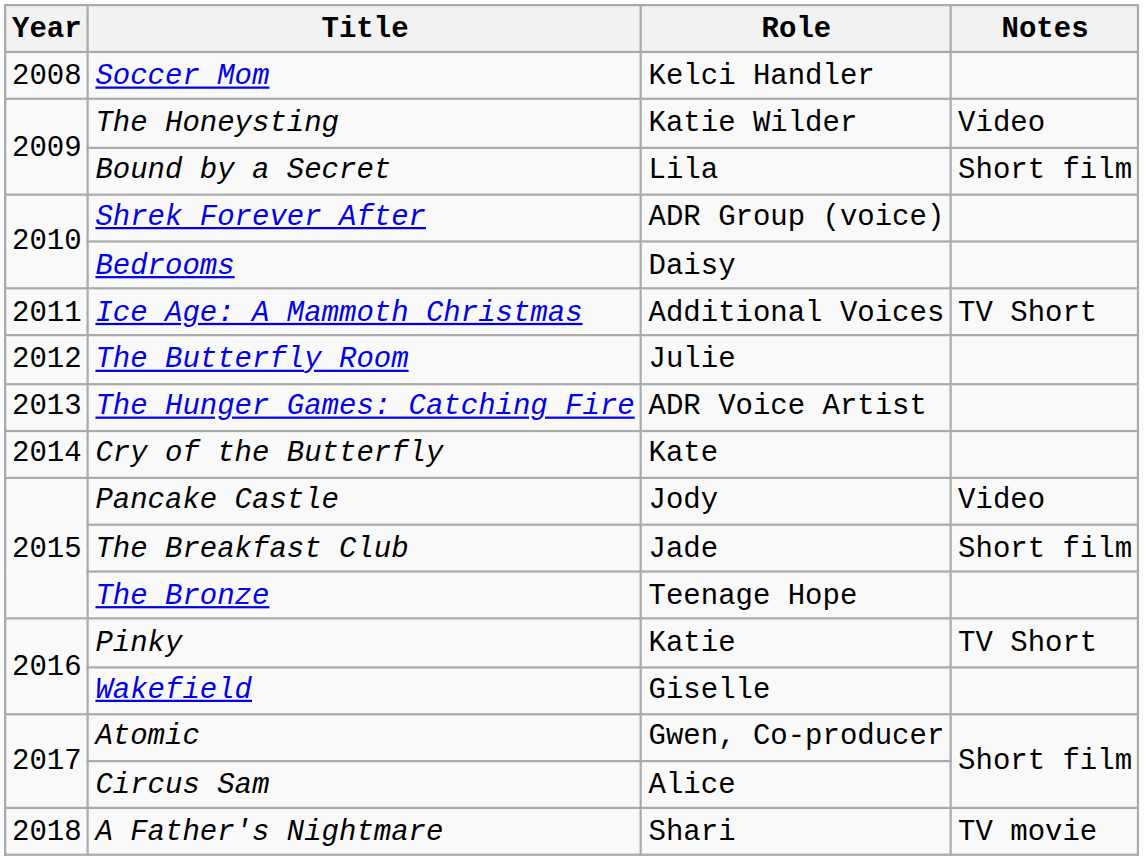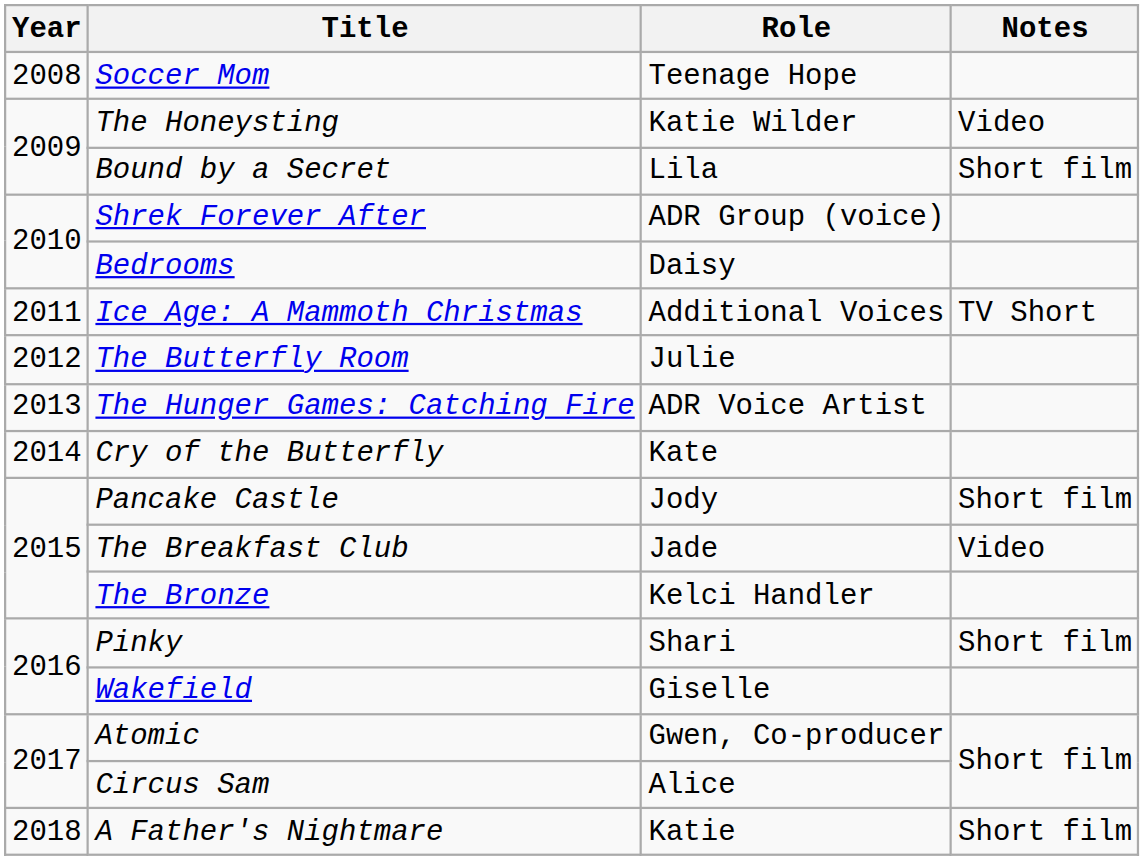 <table class="wikitable">
 <tr>
 <th>Year</th>
 <th>Title</th>
 <th>Role</th>
 <th>Notes</th>
 </tr>
 <tr>
 <td>2008</td>
 <td><em><a href='#'>Soccer Mom</a></em></td>
-<td>Kelci Handler</td>
+<td>Teenage Hope</td>
 <td></td>
 </tr>
 <tr>
 <td rowspan="2">2009</td>
 <td><em>The Honeysting</em></td>
 <td>Katie Wilder</td>
 <td>Video</td>
 </tr>
 <tr>
 <td><em>Bound by a Secret</em></td>
 <td>Lila</td>
 <td>Short film</td>
 </tr>
 <tr>
 <td rowspan="2">2010</td>
 <td><em><a href='#'>Shrek Forever After</a></em></td>
 <td>ADR Group (voice)</td>
 <td></td>
 </tr>
 <tr>
 <td><em><a href='#'>Bedrooms</a></em></td>
 <td>Daisy</td>
 <td></td>
 </tr>
 <tr>
 <td>2011</td>
 <td><em><a href='#'>Ice Age: A Mammoth Christmas</a></em></td>
 <td>Additional Voices</td>
 <td>TV Short</td>
 </tr>
 <tr>
 <td>2012</td>
 <td><em><a href='#'>The Butterfly Room</a></em></td>
 <td>Julie</td>
 <td></td>
 </tr>
 <tr>
 <td>2013</td>
 <td><em><a href='#'>The Hunger Games: Catching Fire</a></em></td>
 <td>ADR Voice Artist</td>
 <td></td>
 </tr>
 <tr>
 <td>2014</td>
 <td><em>Cry of the Butterfly</em></td>
 <td>Kate</td>
 <td></td>
 </tr>
 <tr>
 <td rowspan="3">2015</td>
 <td><em>Pancake Castle</em></td>
 <td>Jody</td>
-<td>Video</td>
+<td>Short film</td>
 </tr>
 <tr>
 <td><em>The Breakfast Club</em></td>
 <td>Jade</td>
-<td>Short film</td>
+<td>Video</td>
 </tr>
 <tr>
 <td><em><a href='#'>The Bronze</a></em></td>
-<td>Teenage Hope</td>
+<td>Kelci Handler</td>
 <td></td>
 </tr>
 <tr>
 <td rowspan="2">2016</td>
 <td><em>Pinky</em></td>
-<td>Katie</td>
-<td>TV Short</td>
+<td>Shari</td>
+<td>Short film</td>
 </tr>
 <tr>
 <td><em><a href='#'>Wakefield</a></em></td>
 <td>Giselle</td>
 <td></td>
 </tr>
 <tr>
 <td rowspan="2">2017</td>
 <td><em>Atomic</em></td>
 <td>Gwen, Co-producer</td>
 <td rowspan=2>Short film</td>
 </tr>
 <tr>
 <td><em>Circus Sam</em></td>
 <td>Alice</td>
 </tr>
 <tr>
 <td>2018</td>
 <td><em>A Father's Nightmare</em></td>
-<td>Shari</td>
-<td>TV movie</td>
+<td>Katie</td>
+<td>Short film</td>
 </tr>
 </table>
